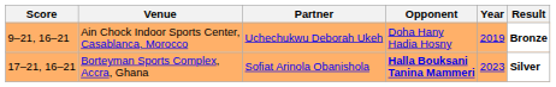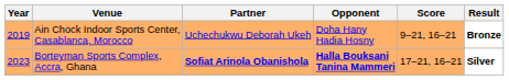 <table class="sortable wikitable" style="font-size: 90%;">
 <tr>
-<th>Score</th>
+<th>Year</th>
 <th>Venue</th>
 <th>Partner</th>
 <th>Opponent</th>
-<th>Year</th>
+<th>Score</th>
 <th>Result</th>
 </tr>
 <tr style="background:#FFB069">
-<td align="left">9–21, 16–21</td>
+<td align="center"><a href='#'>2019</a></td>
 <td align="left">Ain Chock Indoor Sports Center,<br><a href='#'>Casablanca, Morocco</a></td>
 <td align="left"> <a href='#'>Uchechukwu Deborah Ukeh</a></td>
 <td align="left"> <a href='#'>Doha Hany</a><br> <a href='#'>Hadia Hosny</a></td>
-<td align="center"><a href='#'>2019</a></td>
+<td align="left">9–21, 16–21</td>
 <td style="text-align:left; background:white"> <strong>Bronze</strong></td>
 </tr>
 <tr style="background:#FFB069">
+<td align="center"><a href='#'>2023</a></td>
+<td align="left"><a href='#'>Borteyman Sports Complex</a>,<br><a href='#'>Accra</a>, Ghana</td>
+<td align="left"><strong> <a href='#'>Sofiat Arinola Obanishola</a></strong></td>
+<td align="left"><strong> <a href='#'>Halla Bouksani</a><br> <a href='#'>Tanina Mammeri</a></strong></td>
 <td align="left">17–21, 16–21</td>
-<td align="left"><a href='#'>Borteyman Sports Complex</a>,<br><a href='#'>Accra</a>, Ghana</td>
-<td align="left"> <a href='#'>Sofiat Arinola Obanishola</a></td>
-<td align="left"><strong> <a href='#'>Halla Bouksani</a><br> <a href='#'>Tanina Mammeri</a></strong></td>
-<td align="center"><a href='#'>2023</a></td>
 <td style="text-align:left; background:white"> <strong>Silver</strong></td>
 </tr>
 </table>
